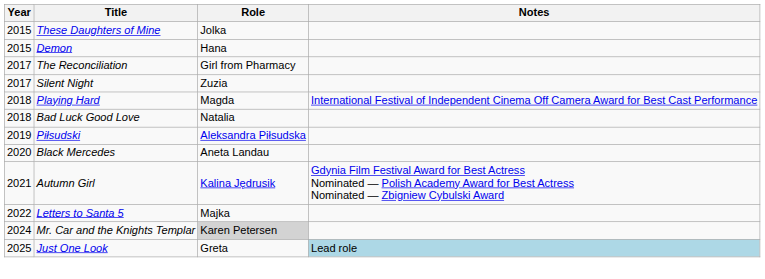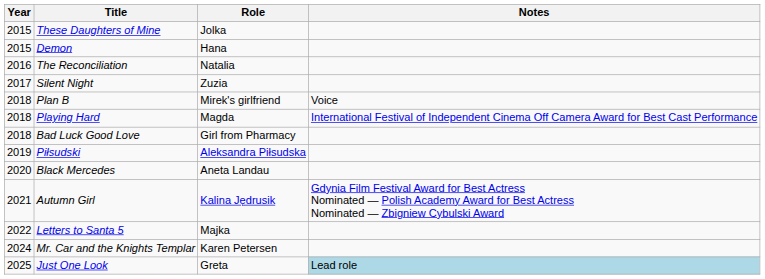 <table class="wikitable sortable">
 <tr>
 <th>Year</th>
 <th>Title</th>
 <th>Role</th>
 <th class="unsortable">Notes</th>
 </tr>
 <tr>
 <td>2015</td>
 <td><em><a href='#'>These Daughters of Mine</a></em></td>
 <td>Jolka</td>
 <td></td>
 </tr>
 <tr>
 <td>2015</td>
 <td><em><a href='#'>Demon</a></em></td>
 <td>Hana</td>
 <td></td>
 </tr>
 <tr>
-<td>2017</td>
+<td>2016</td>
 <td><em>The Reconciliation</em></td>
-<td>Girl from Pharmacy</td>
+<td>Natalia</td>
 <td></td>
 </tr>
 <tr>
 <td>2017</td>
 <td><em>Silent Night</em></td>
 <td>Zuzia</td>
+</tr>
+<tr>
+<td>2018</td>
+<td><em>Plan B</em></td>
+<td>Mirek's girlfriend</td>
+<td>Voice</td>
 </tr>
 <tr>
 <td>2018</td>
 <td><em><a href='#'>Playing Hard</a></em></td>
 <td>Magda</td>
 <td><a href='#'>International Festival of Independent Cinema Off Camera Award for Best Cast Performance</a></td>
 </tr>
 <tr>
 <td>2018</td>
 <td><em>Bad Luck Good Love</em></td>
-<td>Natalia</td>
+<td>Girl from Pharmacy</td>
 <td></td>
 </tr>
 <tr>
 <td>2019</td>
 <td><em><a href='#'>Piłsudski</a></em></td>
 <td><a href='#'>Aleksandra Piłsudska</a></td>
 <td></td>
 </tr>
 <tr>
 <td>2020</td>
 <td><em>Black Mercedes</em></td>
 <td>Aneta Landau</td>
 <td></td>
 </tr>
 <tr>
 <td>2021</td>
 <td><em>Autumn Girl</em></td>
 <td><a href='#'>Kalina Jędrusik</a></td>
 <td><a href='#'>Gdynia Film Festival Award for Best Actress</a><br>Nominated — <a href='#'>Polish Academy Award for Best Actress</a><br>Nominated — <a href='#'>Zbigniew Cybulski Award</a></td>
 </tr>
 <tr>
 <td>2022</td>
 <td><em><a href='#'>Letters to Santa 5</a></em></td>
 <td>Majka</td>
 <td></td>
 </tr>
 <tr>
 <td>2024</td>
 <td><em>Mr. Car and the Knights Templar</em></td>
-<td style="background: lightgrey;">Karen Petersen</td>
+<td>Karen Petersen</td>
 <td></td>
 </tr>
 <tr>
 <td>2025</td>
 <td><em><a href='#'>Just One Look</a></em></td>
 <td>Greta</td>
 <td style="background: lightblue;">Lead role</td>
 </tr>
 </table>
